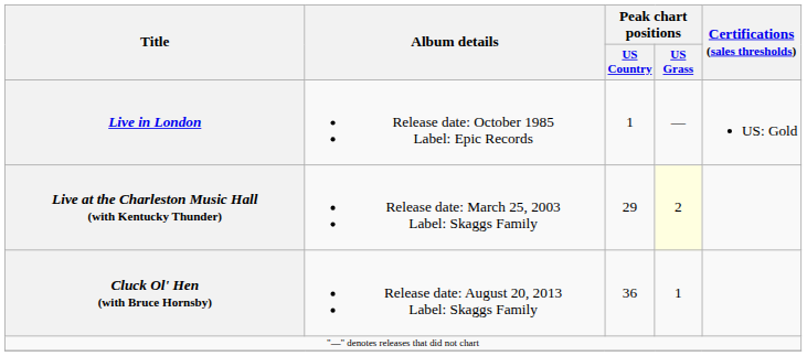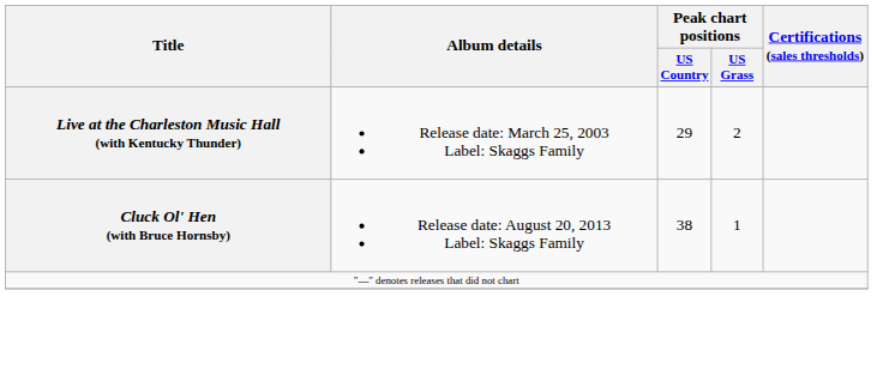 <table class="wikitable plainrowheaders" style="text-align:center;">
 <tr>
 <th rowspan="2" style="width:20em;">Title</th>
 <th rowspan="2" style="width:20em;">Album details</th>
 <th colspan="2">Peak chart<br>positions</th>
 <th rowspan="2"><a href='#'>Certifications</a><br><small>(<a href='#'>sales thresholds</a>)</small></th>
 </tr>
 <tr style="font-size:smaller;">
 <th width="45"><a href='#'>US Country</a></th>
 <th width="45"><a href='#'>US Grass</a></th>
 </tr>
 <tr>
-<th scope="row"><em><a href='#'>Live in London</a></em></th>
-<td><br><ul><li>Release date: October 1985</li><li>Label: Epic Records</li></ul></td>
-<td>1</td>
-<td>—</td>
-<td align="left"><br><ul><li>US: Gold</li></ul></td>
-</tr>
-<tr>
 <th scope="row"><em>Live at the Charleston Music Hall</em> <br><small>(with Kentucky Thunder)</small></th>
 <td><br><ul><li>Release date: March 25, 2003</li><li>Label: Skaggs Family</li></ul></td>
 <td>29</td>
-<td style="background: lightyellow;">2</td>
+<td>2</td>
 <td></td>
 </tr>
 <tr>
 <th scope="row"><em>Cluck Ol' Hen</em> <br><small>(with Bruce Hornsby)</small></th>
 <td><br><ul><li>Release date: August 20, 2013</li><li>Label: Skaggs Family</li></ul></td>
-<td>36</td>
+<td>38</td>
 <td>1</td>
 <td></td>
 </tr>
 <tr>
 <td colspan="5" style="font-size:8pt">"—" denotes releases that did not chart</td>
 </tr>
 <tr>
 </tr>
 </table>
